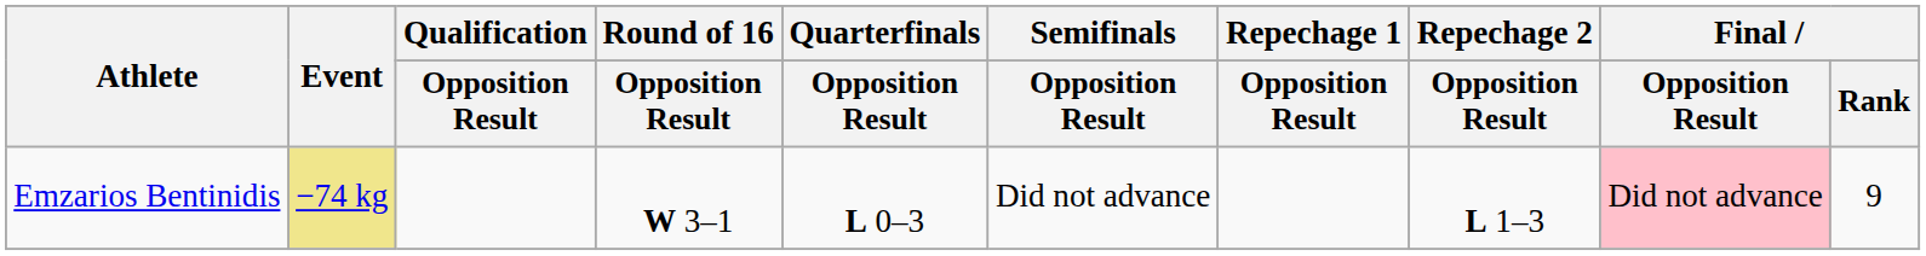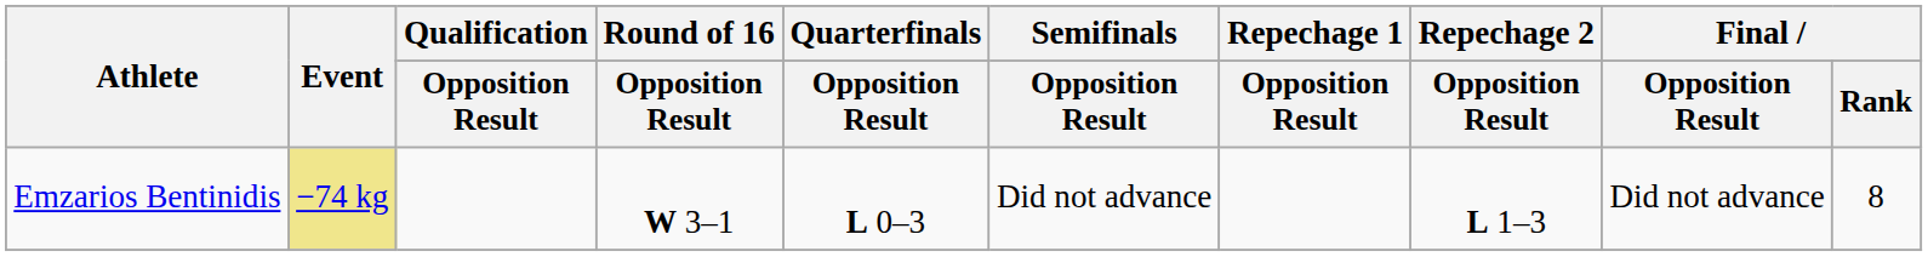 <table class="wikitable" style="font-size:90%">
 <tr>
 <th rowspan="2">Athlete</th>
 <th rowspan="2">Event</th>
 <th>Qualification</th>
 <th>Round of 16</th>
 <th>Quarterfinals</th>
 <th>Semifinals</th>
 <th>Repechage 1</th>
 <th>Repechage 2</th>
 <th colspan=2>Final / </th>
 </tr>
 <tr style="font-size:95%">
 <th>Opposition<br>Result</th>
 <th>Opposition<br>Result</th>
 <th>Opposition<br>Result</th>
 <th>Opposition<br>Result</th>
 <th>Opposition<br>Result</th>
 <th>Opposition<br>Result</th>
 <th>Opposition<br>Result</th>
 <th>Rank</th>
 </tr>
 <tr align=center>
 <td align=left><a href='#'>Emzarios Bentinidis</a></td>
 <td align=left style="background: khaki;"><a href='#'>−74 kg</a></td>
 <td></td>
 <td><br><strong>W</strong> 3–1 <sup></sup></td>
 <td><br><strong>L</strong> 0–3 <sup></sup></td>
 <td>Did not advance</td>
 <td></td>
 <td><br><strong>L</strong> 1–3 <sup></sup></td>
-<td style="background: pink;">Did not advance</td>
-<td>9</td>
+<td>Did not advance</td>
+<td>8</td>
 </tr>
 </table>
